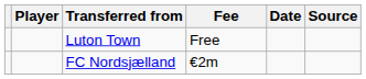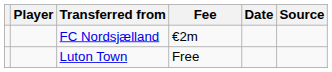 <table class="wikitable plainrowheaders sortable">
 <tr>
 <th></th>
 <th scope="col">Player</th>
 <th>Transferred from</th>
 <th style="width: 80px;">Fee</th>
 <th scope="col">Date</th>
 <th scope="col">Source</th>
 </tr>
 <tr>
 <td align="center"></td>
 <td> </td>
-<td> <a href='#'>Luton Town</a></td>
-<td>Free</td>
+<td> <a href='#'>FC Nordsjælland</a></td>
+<td>€2m</td>
 <td></td>
 <td></td>
 </tr>
 <tr>
 <td align="center"></td>
 <td> </td>
-<td> <a href='#'>FC Nordsjælland</a></td>
-<td>€2m</td>
+<td> <a href='#'>Luton Town</a></td>
+<td>Free</td>
 <td></td>
 <td></td>
 </tr>
 </table>
